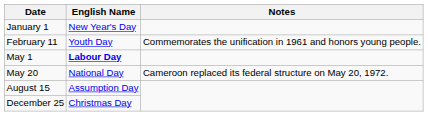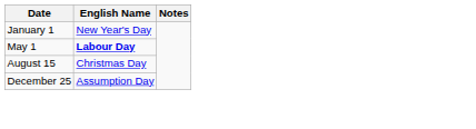 <table class="wikitable">
 <tr>
 <th>Date</th>
 <th>English Name</th>
 <th>Notes</th>
 </tr>
 <tr>
 <td>January 1</td>
 <td><a href='#'>New Year's Day</a></td>
 </tr>
 <tr>
-<td>February 11</td>
-<td><a href='#'>Youth Day</a></td>
-<td>Commemorates the unification in 1961 and honors young people.</td>
-</tr>
-<tr>
 <td>May 1</td>
 <td><strong><a href='#'>Labour Day</a></strong></td>
 </tr>
 <tr>
-<td>May 20</td>
-<td><a href='#'>National Day</a></td>
-<td>Cameroon replaced its federal structure on May 20, 1972.</td>
-</tr>
-<tr>
 <td>August 15</td>
-<td><a href='#'>Assumption Day</a></td>
+<td><a href='#'>Christmas Day</a></td>
 </tr>
 <tr>
 <td>December 25</td>
-<td><a href='#'>Christmas Day</a></td>
+<td><a href='#'>Assumption Day</a></td>
 </tr>
 </table>
